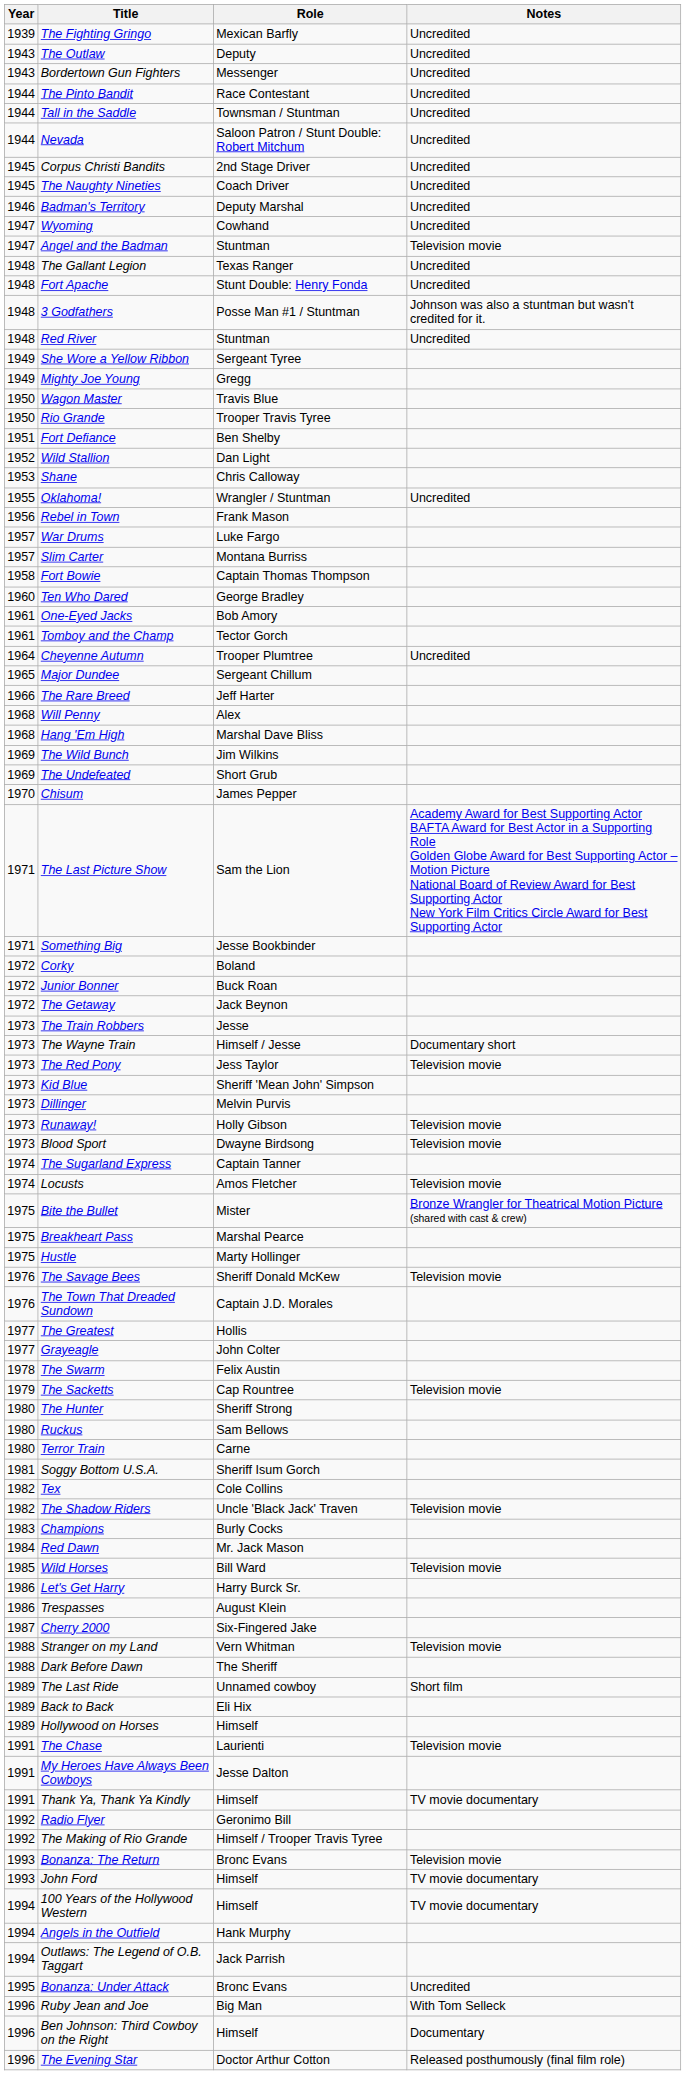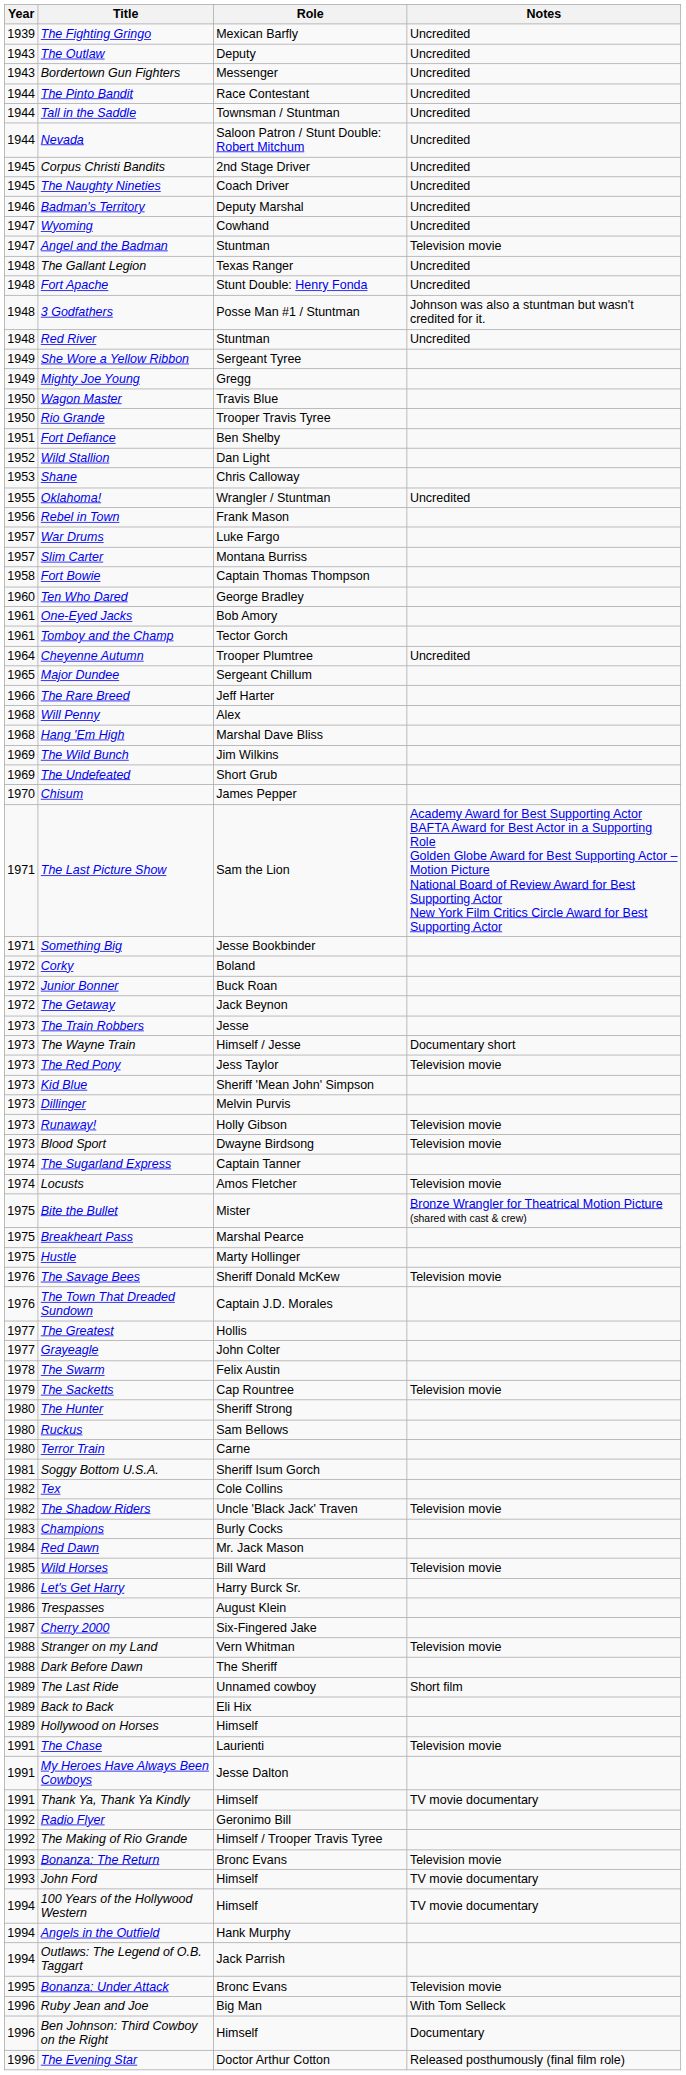 <table class="wikitable">
 <tr>
 <th>Year</th>
 <th>Title</th>
 <th>Role</th>
 <th class="unsortable">Notes</th>
 </tr>
 <tr>
 <td>1939</td>
 <td><em><a href='#'>The Fighting Gringo</a></em></td>
 <td>Mexican Barfly</td>
 <td>Uncredited</td>
 </tr>
 <tr>
 <td>1943</td>
 <td><em><a href='#'>The Outlaw</a></em></td>
 <td>Deputy</td>
 <td>Uncredited</td>
 </tr>
 <tr>
 <td>1943</td>
 <td><em>Bordertown Gun Fighters</em></td>
 <td>Messenger</td>
 <td>Uncredited</td>
 </tr>
 <tr>
 <td>1944</td>
 <td><em><a href='#'>The Pinto Bandit</a></em></td>
 <td>Race Contestant</td>
 <td>Uncredited</td>
 </tr>
 <tr>
 <td>1944</td>
 <td><em><a href='#'>Tall in the Saddle</a></em></td>
 <td>Townsman / Stuntman</td>
 <td>Uncredited</td>
 </tr>
 <tr>
 <td>1944</td>
 <td><em><a href='#'>Nevada</a></em></td>
 <td>Saloon Patron / Stunt Double: <a href='#'>Robert Mitchum</a></td>
 <td>Uncredited</td>
 </tr>
 <tr>
 <td>1945</td>
 <td><em>Corpus Christi Bandits</em></td>
 <td>2nd Stage Driver</td>
 <td>Uncredited</td>
 </tr>
 <tr>
 <td>1945</td>
 <td><em><a href='#'>The Naughty Nineties</a></em></td>
 <td>Coach Driver</td>
 <td>Uncredited</td>
 </tr>
 <tr>
 <td>1946</td>
 <td><em><a href='#'>Badman's Territory</a></em></td>
 <td>Deputy Marshal</td>
 <td>Uncredited</td>
 </tr>
 <tr>
 <td>1947</td>
 <td><em><a href='#'>Wyoming</a></em></td>
 <td>Cowhand</td>
 <td>Uncredited</td>
 </tr>
 <tr>
 <td>1947</td>
 <td><em><a href='#'>Angel and the Badman</a></em></td>
 <td>Stuntman</td>
 <td>Television movie</td>
 </tr>
 <tr>
 <td>1948</td>
 <td><em>The Gallant Legion</em></td>
 <td>Texas Ranger</td>
 <td>Uncredited</td>
 </tr>
 <tr>
 <td>1948</td>
 <td><em><a href='#'>Fort Apache</a></em></td>
 <td>Stunt Double: <a href='#'>Henry Fonda</a></td>
 <td>Uncredited</td>
 </tr>
 <tr>
 <td>1948</td>
 <td><em><a href='#'>3 Godfathers</a></em></td>
 <td>Posse Man #1 / Stuntman</td>
 <td>Johnson was also a stuntman but wasn't credited for it.</td>
 </tr>
 <tr>
 <td>1948</td>
 <td><em><a href='#'>Red River</a></em></td>
 <td>Stuntman</td>
 <td>Uncredited</td>
 </tr>
 <tr>
 <td>1949</td>
 <td><em><a href='#'>She Wore a Yellow Ribbon</a></em></td>
 <td>Sergeant Tyree</td>
 <td></td>
 </tr>
 <tr>
 <td>1949</td>
 <td><em><a href='#'>Mighty Joe Young</a></em></td>
 <td>Gregg</td>
 <td></td>
 </tr>
 <tr>
 <td>1950</td>
 <td><em><a href='#'>Wagon Master</a></em></td>
 <td>Travis Blue</td>
 <td></td>
 </tr>
 <tr>
 <td>1950</td>
 <td><em><a href='#'>Rio Grande</a></em></td>
 <td>Trooper Travis Tyree</td>
 <td></td>
 </tr>
 <tr>
 <td>1951</td>
 <td><em><a href='#'>Fort Defiance</a></em></td>
 <td>Ben Shelby</td>
 <td></td>
 </tr>
 <tr>
 <td>1952</td>
 <td><em><a href='#'>Wild Stallion</a></em></td>
 <td>Dan Light</td>
 <td></td>
 </tr>
 <tr>
 <td>1953</td>
 <td><em><a href='#'>Shane</a></em></td>
 <td>Chris Calloway</td>
 <td></td>
 </tr>
 <tr>
 <td>1955</td>
 <td><em><a href='#'>Oklahoma!</a></em></td>
 <td>Wrangler / Stuntman</td>
 <td>Uncredited</td>
 </tr>
 <tr>
 <td>1956</td>
 <td><em><a href='#'>Rebel in Town</a></em></td>
 <td>Frank Mason</td>
 <td></td>
 </tr>
 <tr>
 <td>1957</td>
 <td><em><a href='#'>War Drums</a></em></td>
 <td>Luke Fargo</td>
 <td></td>
 </tr>
 <tr>
 <td>1957</td>
 <td><em><a href='#'>Slim Carter</a></em></td>
 <td>Montana Burriss</td>
 <td></td>
 </tr>
 <tr>
 <td>1958</td>
 <td><em><a href='#'>Fort Bowie</a></em></td>
 <td>Captain Thomas Thompson</td>
 <td></td>
 </tr>
 <tr>
 <td>1960</td>
 <td><em><a href='#'>Ten Who Dared</a></em></td>
 <td>George Bradley</td>
 <td></td>
 </tr>
 <tr>
 <td>1961</td>
 <td><em><a href='#'>One-Eyed Jacks</a></em></td>
 <td>Bob Amory</td>
 <td></td>
 </tr>
 <tr>
 <td>1961</td>
 <td><em><a href='#'>Tomboy and the Champ</a></em></td>
 <td>Tector Gorch</td>
 <td></td>
 </tr>
 <tr>
 <td>1964</td>
 <td><em><a href='#'>Cheyenne Autumn</a></em></td>
 <td>Trooper Plumtree</td>
 <td>Uncredited</td>
 </tr>
 <tr>
 <td>1965</td>
 <td><em><a href='#'>Major Dundee</a></em></td>
 <td>Sergeant Chillum</td>
 <td></td>
 </tr>
 <tr>
 <td>1966</td>
 <td><em><a href='#'>The Rare Breed</a></em></td>
 <td>Jeff Harter</td>
 <td></td>
 </tr>
 <tr>
 <td>1968</td>
 <td><em><a href='#'>Will Penny</a></em></td>
 <td>Alex</td>
 <td></td>
 </tr>
 <tr>
 <td>1968</td>
 <td><em><a href='#'>Hang 'Em High</a></em></td>
 <td>Marshal Dave Bliss</td>
 <td></td>
 </tr>
 <tr>
 <td>1969</td>
 <td><em><a href='#'>The Wild Bunch</a></em></td>
 <td>Jim Wilkins</td>
 <td></td>
 </tr>
 <tr>
 <td>1969</td>
 <td><em><a href='#'>The Undefeated</a></em></td>
 <td>Short Grub</td>
 <td></td>
 </tr>
 <tr>
 <td>1970</td>
 <td><em><a href='#'>Chisum</a></em></td>
 <td>James Pepper</td>
 <td></td>
 </tr>
 <tr>
 <td>1971</td>
 <td><em><a href='#'>The Last Picture Show</a></em></td>
 <td>Sam the Lion</td>
 <td><a href='#'>Academy Award for Best Supporting Actor</a><br><a href='#'>BAFTA Award for Best Actor in a Supporting Role</a><br><a href='#'>Golden Globe Award for Best Supporting Actor – Motion Picture</a><br><a href='#'>National Board of Review Award for Best Supporting Actor</a><br><a href='#'>New York Film Critics Circle Award for Best Supporting Actor</a></td>
 </tr>
 <tr>
 <td>1971</td>
 <td><em><a href='#'>Something Big</a></em></td>
 <td>Jesse Bookbinder</td>
 <td></td>
 </tr>
 <tr>
 <td>1972</td>
 <td><em><a href='#'>Corky</a></em></td>
 <td>Boland</td>
 <td></td>
 </tr>
 <tr>
 <td>1972</td>
 <td><em><a href='#'>Junior Bonner</a></em></td>
 <td>Buck Roan</td>
 <td></td>
 </tr>
 <tr>
 <td>1972</td>
 <td><em><a href='#'>The Getaway</a></em></td>
 <td>Jack Beynon</td>
 <td></td>
 </tr>
 <tr>
 <td>1973</td>
 <td><em><a href='#'>The Train Robbers</a></em></td>
 <td>Jesse</td>
 <td></td>
 </tr>
 <tr>
 <td>1973</td>
 <td><em>The Wayne Train</em></td>
 <td>Himself / Jesse</td>
 <td>Documentary short</td>
 </tr>
 <tr>
 <td>1973</td>
 <td><em><a href='#'>The Red Pony</a></em></td>
 <td>Jess Taylor</td>
 <td>Television movie</td>
 </tr>
 <tr>
 <td>1973</td>
 <td><em><a href='#'>Kid Blue</a></em></td>
 <td>Sheriff 'Mean John' Simpson</td>
 <td></td>
 </tr>
 <tr>
 <td>1973</td>
 <td><em><a href='#'>Dillinger</a></em></td>
 <td>Melvin Purvis</td>
 <td></td>
 </tr>
 <tr>
 <td>1973</td>
 <td><em><a href='#'>Runaway!</a></em></td>
 <td>Holly Gibson</td>
 <td>Television movie</td>
 </tr>
 <tr>
 <td>1973</td>
 <td><em>Blood Sport</em></td>
 <td>Dwayne Birdsong</td>
 <td>Television movie</td>
 </tr>
 <tr>
 <td>1974</td>
 <td><em><a href='#'>The Sugarland Express</a></em></td>
 <td>Captain Tanner</td>
 <td></td>
 </tr>
 <tr>
 <td>1974</td>
 <td><em>Locusts</em></td>
 <td>Amos Fletcher</td>
 <td>Television movie</td>
 </tr>
 <tr>
 <td>1975</td>
 <td><em><a href='#'>Bite the Bullet</a></em></td>
 <td>Mister</td>
 <td><a href='#'>Bronze Wrangler for Theatrical Motion Picture</a> <small>(shared with cast & crew)</small></td>
 </tr>
 <tr>
 <td>1975</td>
 <td><em><a href='#'>Breakheart Pass</a></em></td>
 <td>Marshal Pearce</td>
 <td></td>
 </tr>
 <tr>
 <td>1975</td>
 <td><em><a href='#'>Hustle</a></em></td>
 <td>Marty Hollinger</td>
 <td></td>
 </tr>
 <tr>
 <td>1976</td>
 <td><em><a href='#'>The Savage Bees</a></em></td>
 <td>Sheriff Donald McKew</td>
 <td>Television movie</td>
 </tr>
 <tr>
 <td>1976</td>
 <td><em><a href='#'>The Town That Dreaded Sundown</a></em></td>
 <td>Captain J.D. Morales</td>
 <td></td>
 </tr>
 <tr>
 <td>1977</td>
 <td><em><a href='#'>The Greatest</a></em></td>
 <td>Hollis</td>
 <td></td>
 </tr>
 <tr>
 <td>1977</td>
 <td><em><a href='#'>Grayeagle</a></em></td>
 <td>John Colter</td>
 <td></td>
 </tr>
 <tr>
 <td>1978</td>
 <td><em><a href='#'>The Swarm</a></em></td>
 <td>Felix Austin</td>
 <td></td>
 </tr>
 <tr>
 <td>1979</td>
 <td><em><a href='#'>The Sacketts</a></em></td>
 <td>Cap Rountree</td>
 <td>Television movie</td>
 </tr>
 <tr>
 <td>1980</td>
 <td><em><a href='#'>The Hunter</a></em></td>
 <td>Sheriff Strong</td>
 <td></td>
 </tr>
 <tr>
 <td>1980</td>
 <td><em><a href='#'>Ruckus</a></em></td>
 <td>Sam Bellows</td>
 <td></td>
 </tr>
 <tr>
 <td>1980</td>
 <td><em><a href='#'>Terror Train</a></em></td>
 <td>Carne</td>
 <td></td>
 </tr>
 <tr>
 <td>1981</td>
 <td><em>Soggy Bottom U.S.A.</em></td>
 <td>Sheriff Isum Gorch</td>
 <td></td>
 </tr>
 <tr>
 <td>1982</td>
 <td><em><a href='#'>Tex</a></em></td>
 <td>Cole Collins</td>
 <td></td>
 </tr>
 <tr>
 <td>1982</td>
 <td><em><a href='#'>The Shadow Riders</a></em></td>
 <td>Uncle 'Black Jack' Traven</td>
 <td>Television movie</td>
 </tr>
 <tr>
 <td>1983</td>
 <td><em><a href='#'>Champions</a></em></td>
 <td>Burly Cocks</td>
 <td></td>
 </tr>
 <tr>
 <td>1984</td>
 <td><em><a href='#'>Red Dawn</a></em></td>
 <td>Mr. Jack Mason</td>
 <td></td>
 </tr>
 <tr>
 <td>1985</td>
 <td><em><a href='#'>Wild Horses</a></em></td>
 <td>Bill Ward</td>
 <td>Television movie</td>
 </tr>
 <tr>
 <td>1986</td>
 <td><em><a href='#'>Let's Get Harry</a></em></td>
 <td>Harry Burck Sr.</td>
 <td></td>
 </tr>
 <tr>
 <td>1986</td>
 <td><em>Trespasses</em></td>
 <td>August Klein</td>
 <td></td>
 </tr>
 <tr>
 <td>1987</td>
 <td><em><a href='#'>Cherry 2000</a></em></td>
 <td>Six-Fingered Jake</td>
 <td></td>
 </tr>
 <tr>
 <td>1988</td>
 <td><em>Stranger on my Land</em></td>
 <td>Vern Whitman</td>
 <td>Television movie</td>
 </tr>
 <tr>
 <td>1988</td>
 <td><em>Dark Before Dawn</em></td>
 <td>The Sheriff</td>
 <td></td>
 </tr>
 <tr>
 <td>1989</td>
 <td><em>The Last Ride</em></td>
 <td>Unnamed cowboy</td>
 <td>Short film</td>
 </tr>
 <tr>
 <td>1989</td>
 <td><em>Back to Back</em></td>
 <td>Eli Hix</td>
 <td></td>
 </tr>
 <tr>
 <td>1989</td>
 <td><em>Hollywood on Horses</em></td>
 <td>Himself</td>
 <td></td>
 </tr>
 <tr>
 <td>1991</td>
 <td><em><a href='#'>The Chase</a></em></td>
 <td>Laurienti</td>
 <td>Television movie</td>
 </tr>
 <tr>
 <td>1991</td>
 <td><em><a href='#'>My Heroes Have Always Been Cowboys</a></em></td>
 <td>Jesse Dalton</td>
 <td></td>
 </tr>
 <tr>
 <td>1991</td>
 <td><em>Thank Ya, Thank Ya Kindly</em></td>
 <td>Himself</td>
 <td>TV movie documentary</td>
 </tr>
 <tr>
 <td>1992</td>
 <td><em><a href='#'>Radio Flyer</a></em></td>
 <td>Geronimo Bill</td>
 <td></td>
 </tr>
 <tr>
 <td>1992</td>
 <td><em>The Making of Rio Grande</em></td>
 <td>Himself / Trooper Travis Tyree</td>
 <td></td>
 </tr>
 <tr>
 <td>1993</td>
 <td><em><a href='#'>Bonanza: The Return</a></em></td>
 <td>Bronc Evans</td>
 <td>Television movie</td>
 </tr>
 <tr>
 <td>1993</td>
 <td><em>John Ford</em></td>
 <td>Himself</td>
 <td>TV movie documentary</td>
 </tr>
 <tr>
 <td>1994</td>
 <td><em>100 Years of the Hollywood Western</em></td>
 <td>Himself</td>
 <td>TV movie documentary</td>
 </tr>
 <tr>
 <td>1994</td>
 <td><em><a href='#'>Angels in the Outfield</a></em></td>
 <td>Hank Murphy</td>
 <td></td>
 </tr>
 <tr>
 <td>1994</td>
 <td><em>Outlaws: The Legend of O.B. Taggart</em></td>
 <td>Jack Parrish</td>
 <td></td>
 </tr>
 <tr>
 <td>1995</td>
 <td><em><a href='#'>Bonanza: Under Attack</a></em></td>
 <td>Bronc Evans</td>
-<td>Uncredited</td>
+<td>Television movie</td>
 </tr>
 <tr>
 <td>1996</td>
 <td><em>Ruby Jean and Joe</em></td>
 <td>Big Man</td>
 <td>With Tom Selleck</td>
 </tr>
 <tr>
 <td>1996</td>
 <td><em>Ben Johnson: Third Cowboy on the Right</em></td>
 <td>Himself</td>
 <td>Documentary</td>
 </tr>
 <tr>
 <td>1996</td>
 <td><em><a href='#'>The Evening Star</a></em></td>
 <td>Doctor Arthur Cotton</td>
 <td>Released posthumously (final film role)</td>
 </tr>
 </table>
